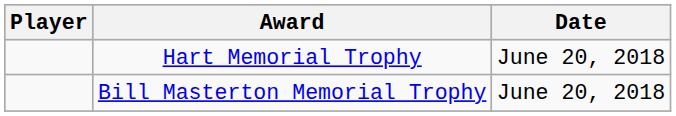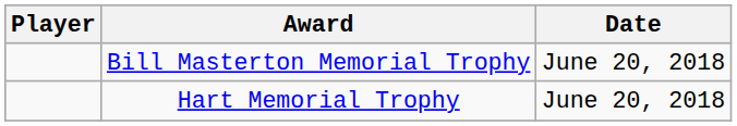 <table class="wikitable sortable" style="text-align:center;">
 <tr>
 <th>Player</th>
 <th>Award</th>
 <th>Date</th>
 </tr>
 <tr>
 <td></td>
-<td><a href='#'>Hart Memorial Trophy</a></td>
+<td><a href='#'>Bill Masterton Memorial Trophy</a></td>
 <td>June 20, 2018</td>
 </tr>
 <tr>
 <td></td>
-<td><a href='#'>Bill Masterton Memorial Trophy</a></td>
+<td><a href='#'>Hart Memorial Trophy</a></td>
 <td>June 20, 2018</td>
 </tr>
 </table>
